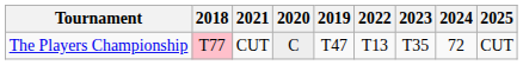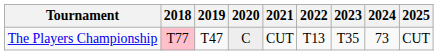 <table class="wikitable" style="font-size:95%;text-align:center;">
 <tr>
 <th>Tournament</th>
 <th>2018</th>
+<th>2019</th>
+<th>2020</th>
 <th>2021</th>
-<th>2020</th>
-<th>2019</th>
 <th>2022</th>
 <th>2023</th>
 <th>2024</th>
 <th>2025</th>
 </tr>
 <tr>
 <td align=left><a href='#'>The Players Championship</a></td>
 <td style="background: pink;">T77</td>
+<td>T47</td>
+<td style="background:#eeeeee;">C</td>
 <td>CUT</td>
-<td style="background:#eeeeee;">C</td>
-<td>T47</td>
 <td>T13</td>
 <td>T35</td>
-<td>72</td>
+<td>73</td>
 <td>CUT</td>
 </tr>
 </table>
